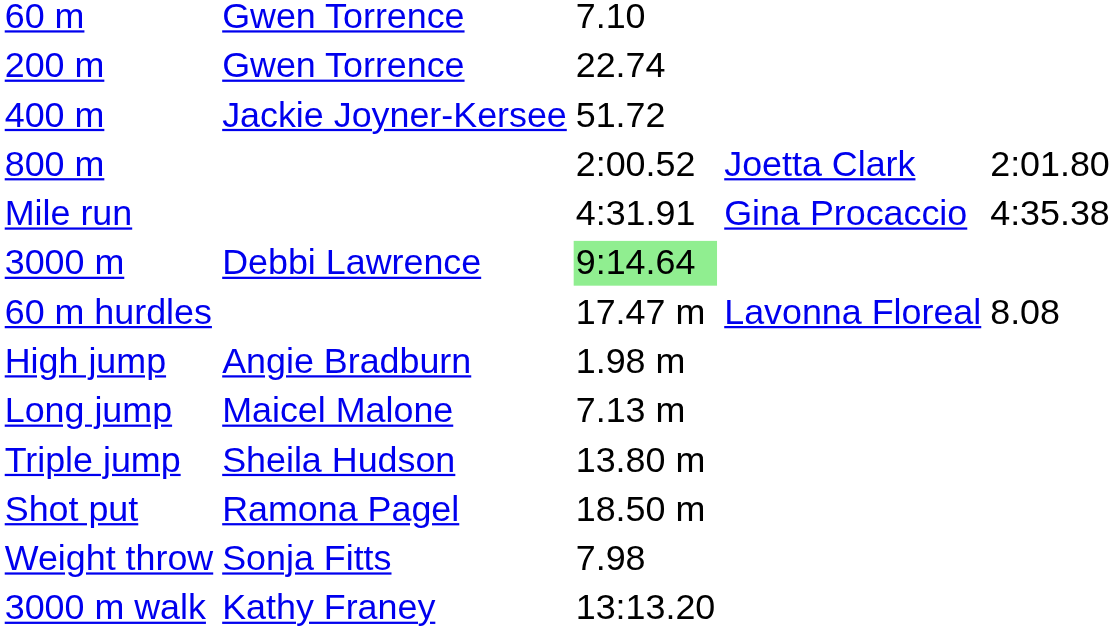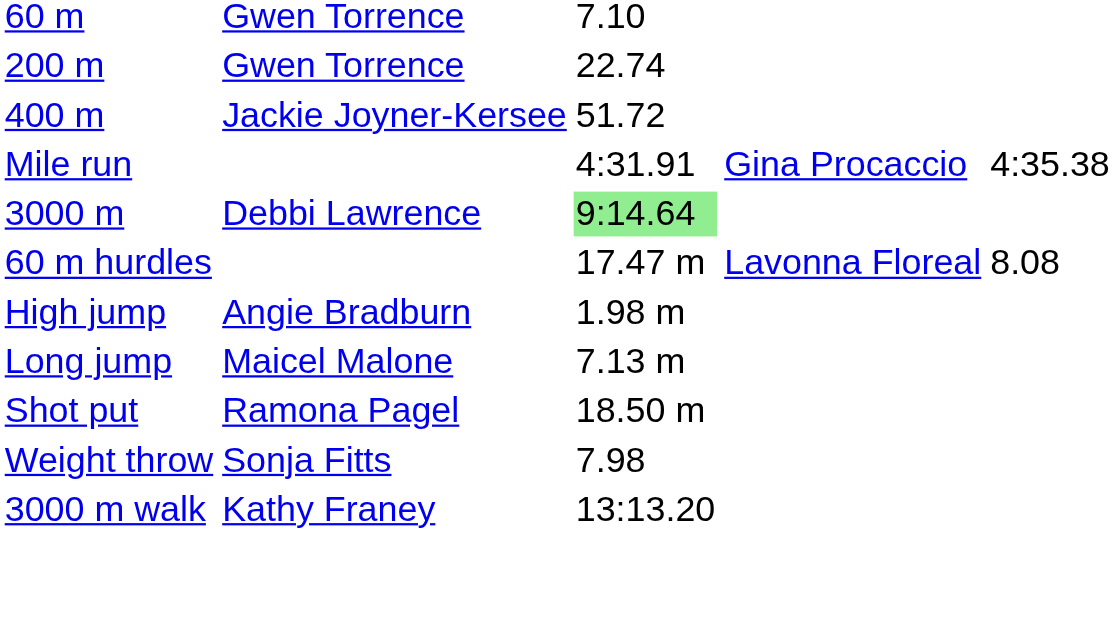 <table>
 <tr>
 <td><a href='#'>60 m</a></td>
 <td><a href='#'>Gwen Torrence</a></td>
 <td>7.10</td>
 <td></td>
 <td></td>
 <td></td>
 <td></td>
 </tr>
 <tr>
 <td><a href='#'>200 m</a></td>
 <td><a href='#'>Gwen Torrence</a></td>
 <td>22.74</td>
 <td></td>
 <td></td>
 <td></td>
 <td></td>
 </tr>
 <tr>
 <td><a href='#'>400 m</a></td>
 <td><a href='#'>Jackie Joyner-Kersee</a></td>
 <td>51.72</td>
 <td></td>
 <td></td>
-<td></td>
-<td></td>
-</tr>
-<tr>
-<td><a href='#'>800 m</a></td>
-<td></td>
-<td>2:00.52</td>
-<td><a href='#'>Joetta Clark</a></td>
-<td>2:01.80</td>
 <td></td>
 <td></td>
 </tr>
 <tr>
 <td><a href='#'>Mile run</a></td>
 <td></td>
 <td>4:31.91</td>
 <td><a href='#'>Gina Procaccio</a></td>
 <td>4:35.38</td>
 <td></td>
 <td></td>
 </tr>
 <tr>
 <td><a href='#'>3000 m</a></td>
 <td><a href='#'>Debbi Lawrence</a></td>
 <td style="background: lightgreen;">9:14.64</td>
 <td></td>
 <td></td>
 <td></td>
 <td></td>
 </tr>
 <tr>
 <td><a href='#'>60 m hurdles</a></td>
 <td></td>
 <td>17.47 m</td>
 <td><a href='#'>Lavonna Floreal</a></td>
 <td>8.08</td>
 <td></td>
 <td></td>
 </tr>
 <tr>
 <td><a href='#'>High jump</a></td>
 <td><a href='#'>Angie Bradburn</a></td>
 <td>1.98 m</td>
 <td></td>
 <td></td>
 <td></td>
 <td></td>
 </tr>
 <tr>
 <td><a href='#'>Long jump</a></td>
 <td><a href='#'>Maicel Malone</a></td>
 <td>7.13 m</td>
 <td></td>
 <td></td>
 <td></td>
 <td></td>
 </tr>
 <tr>
-<td><a href='#'>Triple jump</a></td>
-<td><a href='#'>Sheila Hudson</a></td>
-<td>13.80 m</td>
-<td></td>
-<td></td>
-<td></td>
-<td></td>
-</tr>
-<tr>
 <td><a href='#'>Shot put</a></td>
 <td><a href='#'>Ramona Pagel</a></td>
 <td>18.50 m</td>
 <td></td>
 <td></td>
 <td></td>
 <td></td>
 </tr>
 <tr>
 <td><a href='#'>Weight throw</a></td>
 <td><a href='#'>Sonja Fitts</a></td>
 <td>7.98</td>
 <td></td>
 <td></td>
 <td></td>
 <td></td>
 </tr>
 <tr>
 <td><a href='#'>3000 m walk</a></td>
 <td><a href='#'>Kathy Franey</a></td>
 <td>13:13.20</td>
 <td></td>
 <td></td>
 <td></td>
 <td></td>
 </tr>
 </table>
